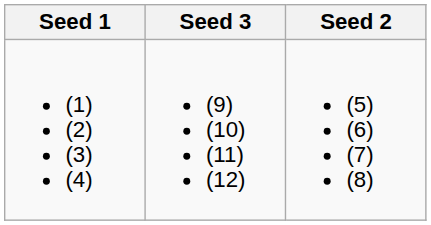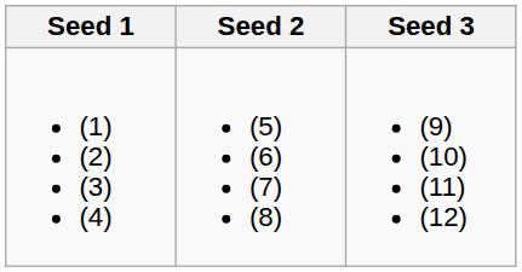 <table class="wikitable">
 <tr>
 <th width=25%>Seed 1</th>
+<th width=25%>Seed 2</th>
 <th width=25%>Seed 3</th>
-<th width=25%>Seed 2</th>
 </tr>
 <tr style="vertical-align: top;">
 <td><br><ul><li> (1)</li><li> (2)</li><li> (3)</li><li> (4)</li></ul></td>
+<td><br><ul><li> (5)</li><li> (6)</li><li> (7)</li><li> (8)</li></ul></td>
 <td><br><ul><li> (9)</li><li> (10)</li><li> (11)</li><li> (12)</li></ul></td>
-<td><br><ul><li> (5)</li><li> (6)</li><li> (7)</li><li> (8)</li></ul></td>
 </tr>
 </table>
